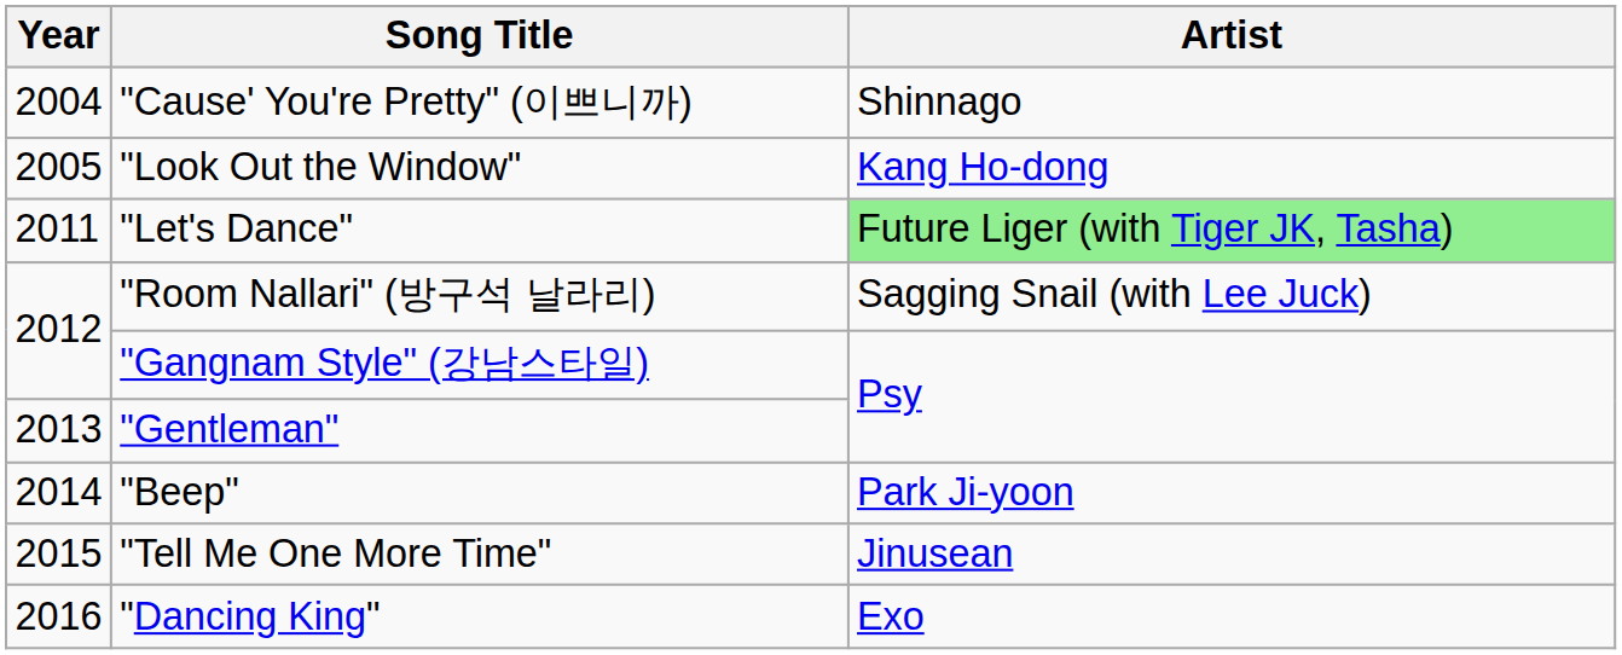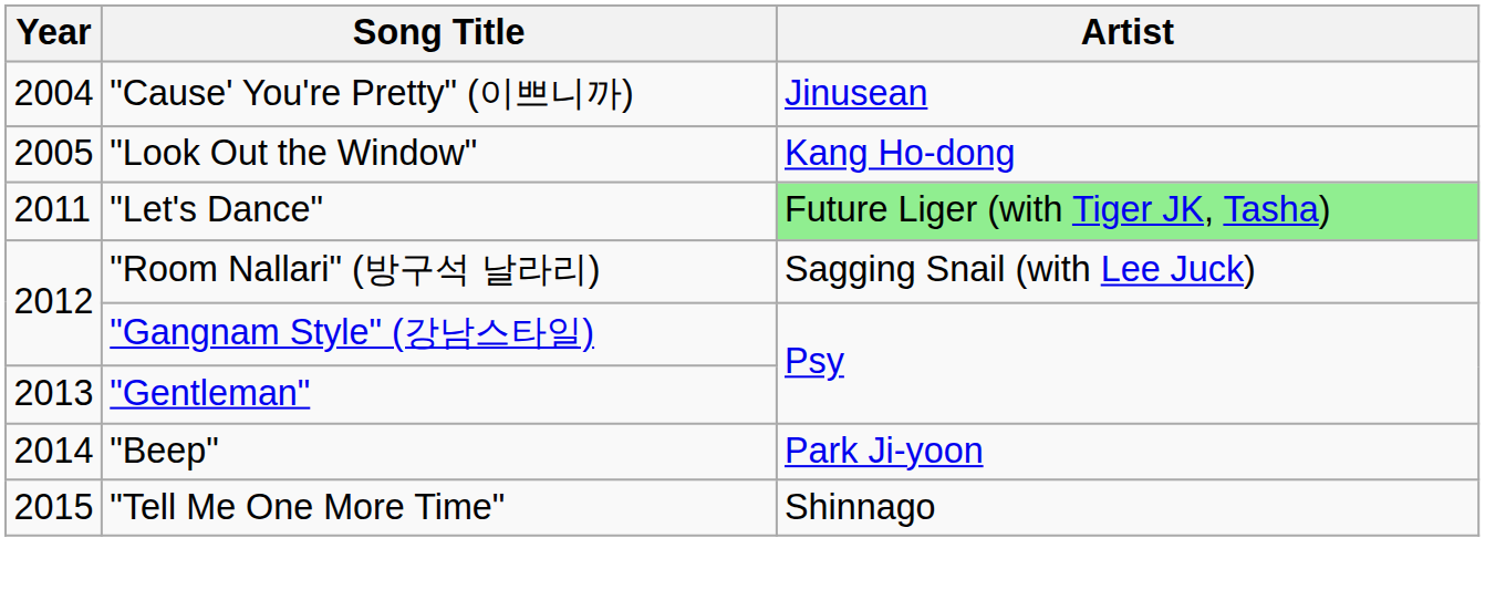 <table class="wikitable" style="width:660px">
 <tr>
 <th width=10>Year</th>
 <th>Song Title</th>
 <th>Artist</th>
 </tr>
 <tr>
 <td>2004</td>
 <td>"Cause' You're Pretty" (이쁘니까)</td>
-<td>Shinnago</td>
+<td><a href='#'>Jinusean</a></td>
 </tr>
 <tr>
 <td>2005</td>
 <td>"Look Out the Window"</td>
 <td><a href='#'>Kang Ho-dong</a></td>
 </tr>
 <tr>
 <td>2011</td>
 <td>"Let's Dance"</td>
 <td style="background: lightgreen;">Future Liger (with <a href='#'>Tiger JK</a>, <a href='#'>Tasha</a>)</td>
 </tr>
 <tr>
 <td rowspan=2>2012</td>
 <td>"Room Nallari" (방구석 날라리)</td>
 <td>Sagging Snail (with <a href='#'>Lee Juck</a>)</td>
 </tr>
 <tr>
 <td><a href='#'>"Gangnam Style" (강남스타일)</a></td>
 <td rowspan=2><a href='#'>Psy</a></td>
 </tr>
 <tr>
 <td>2013</td>
 <td><a href='#'>"Gentleman"</a></td>
 </tr>
 <tr>
 <td>2014</td>
 <td>"Beep"</td>
 <td><a href='#'>Park Ji-yoon</a></td>
 </tr>
 <tr>
 <td>2015</td>
 <td>"Tell Me One More Time"</td>
-<td><a href='#'>Jinusean</a></td>
-</tr>
-<tr>
-<td>2016</td>
-<td>"<a href='#'>Dancing King</a>"</td>
-<td><a href='#'>Exo</a></td>
+<td>Shinnago</td>
 </tr>
 </table>
